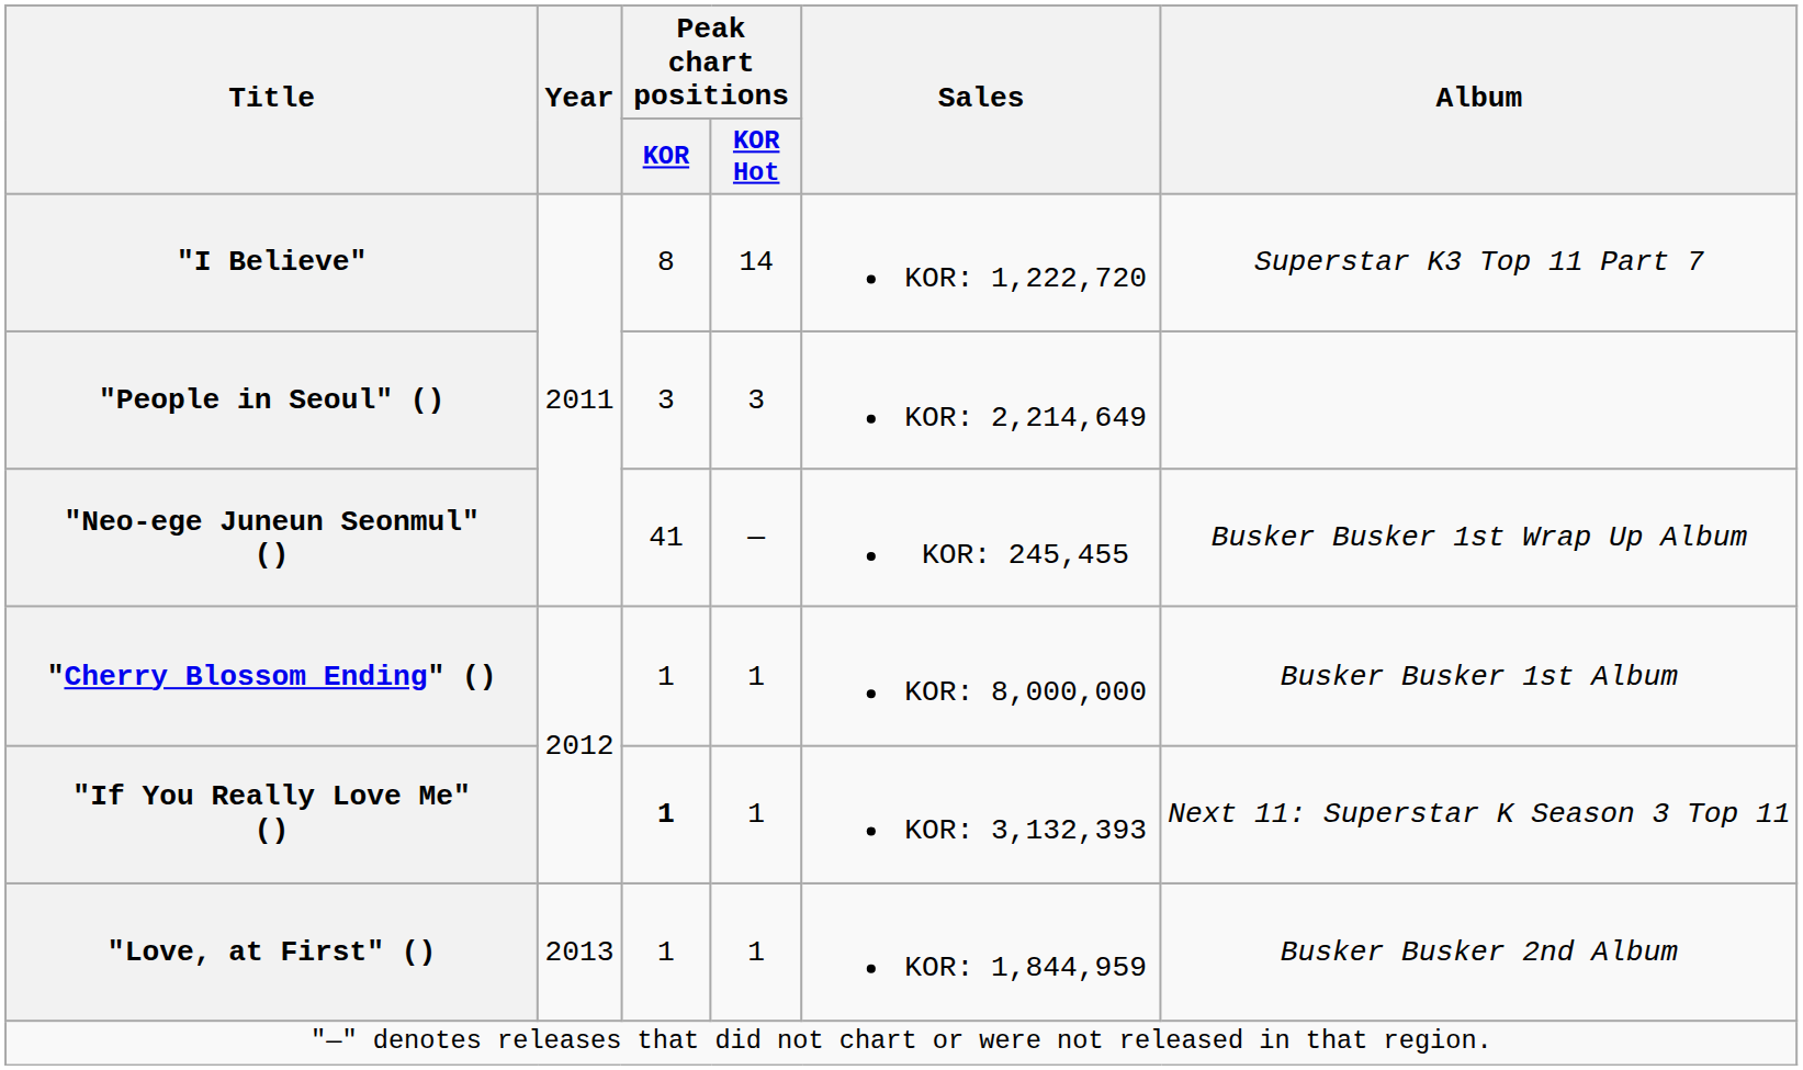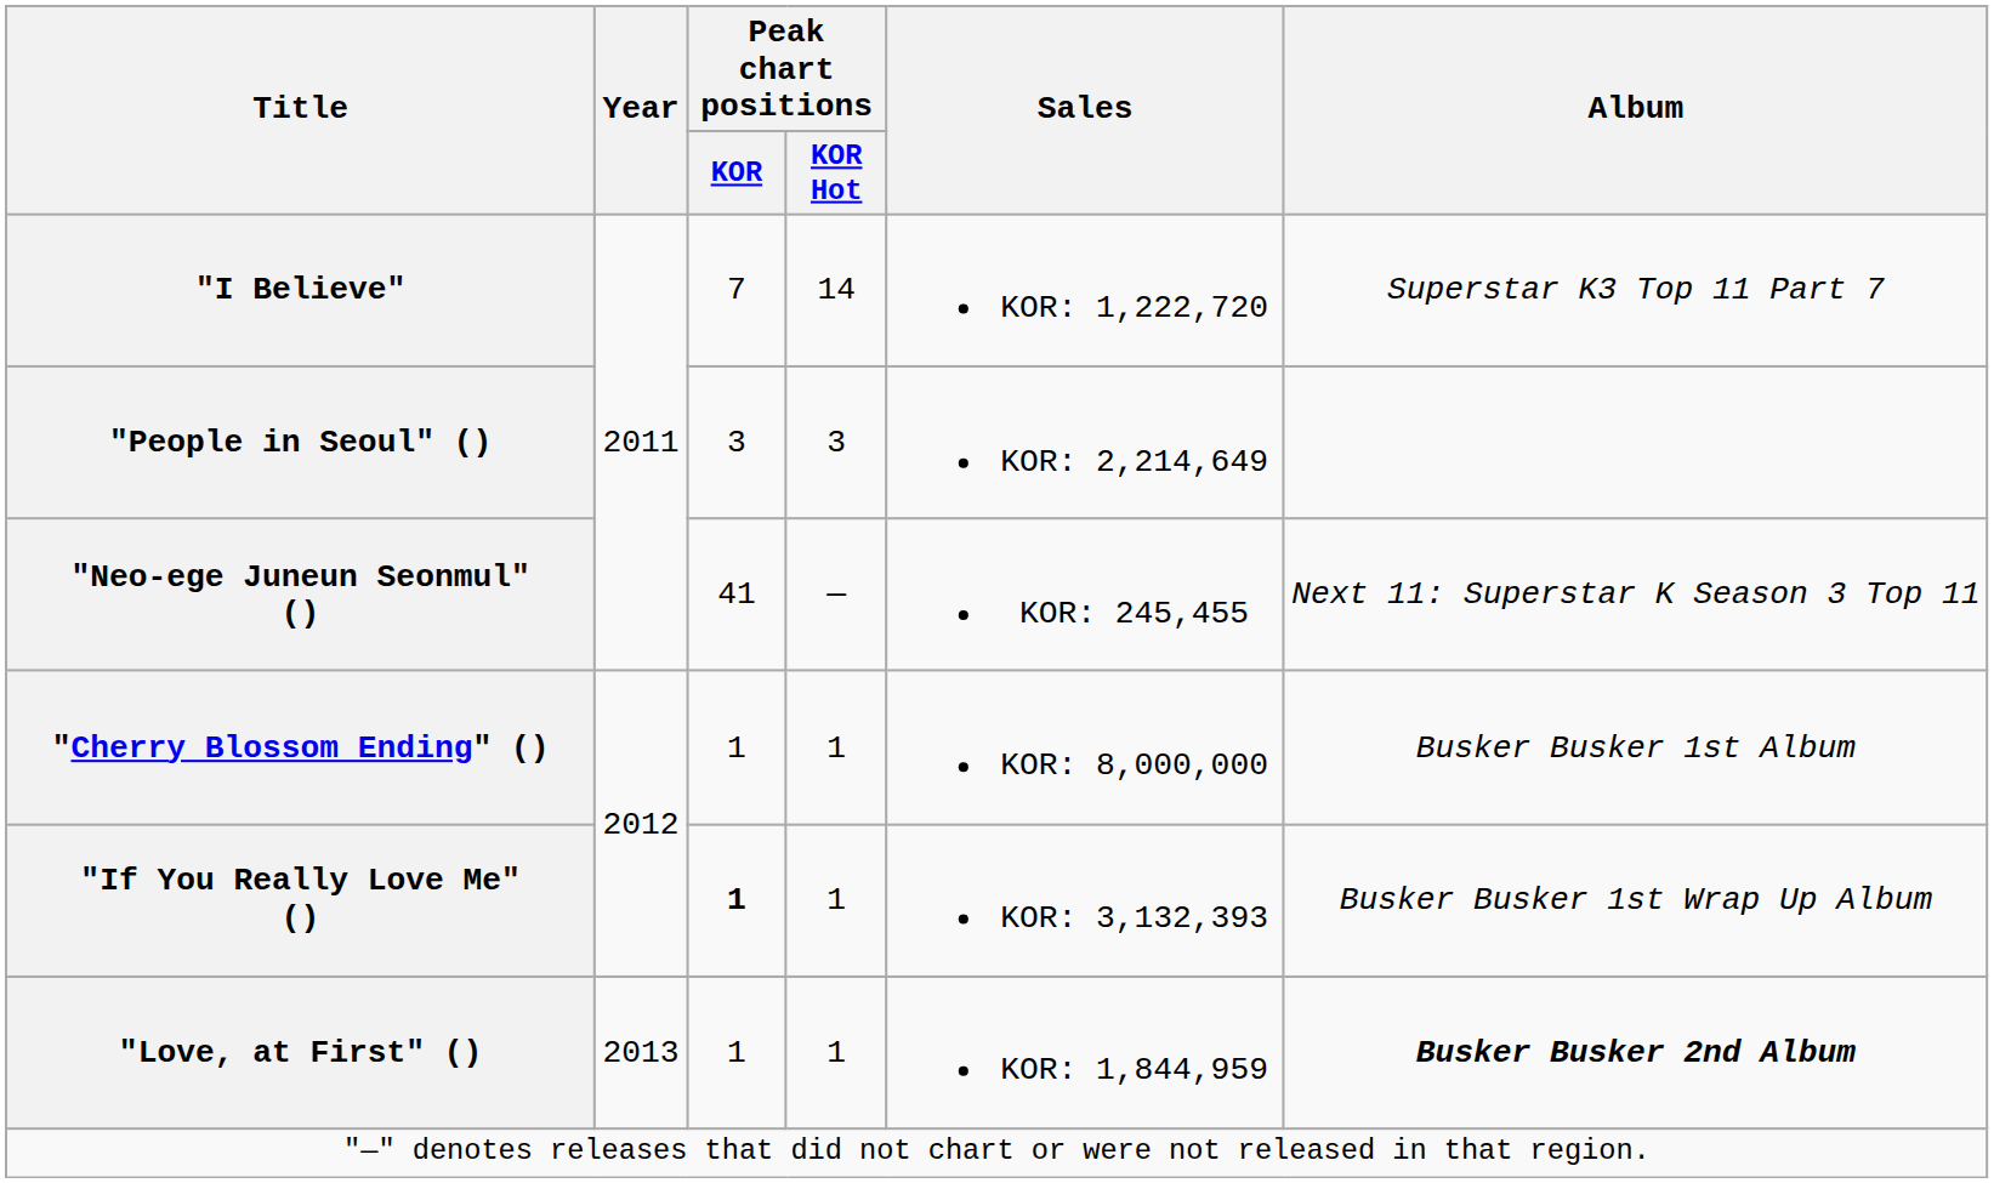 <table class="wikitable plainrowheaders" style="text-align:center;" border="1">
 <tr>
 <th scope="col" rowspan="2" style="width:18em;">Title</th>
 <th scope="col" rowspan="2">Year</th>
 <th scope="col" colspan="2">Peak chart positions</th>
 <th rowspan="2" style="width:12em;">Sales</th>
 <th scope="col" rowspan="2">Album</th>
 </tr>
 <tr>
 <th scope="col" style="width:3em;font-size:90%;"><a href='#'>KOR</a><br></th>
 <th scope="col" style="width:3em;font-size:90%;"><a href='#'>KOR Hot</a><br></th>
 </tr>
 <tr>
 <th scope="row">"I Believe"</th>
 <td rowspan="3">2011</td>
-<td>8</td>
+<td>7</td>
 <td>14</td>
 <td><br><ul><li>KOR: 1,222,720</li></ul></td>
 <td rowspan="1"><em>Superstar K3 Top 11 Part 7</em></td>
 </tr>
 <tr>
 <th scope="row">"People in Seoul" ()</th>
 <td>3</td>
 <td>3</td>
 <td><br><ul><li>KOR: 2,214,649</li></ul></td>
 <td></td>
 </tr>
 <tr>
 <th scope="row">"Neo-ege Juneun Seonmul" <br> () </th>
 <td>41</td>
 <td>—</td>
 <td><br><ul><li>KOR: 245,455</li></ul></td>
-<td><em>Busker Busker 1st Wrap Up Album</em></td>
+<td><em>Next 11: Superstar K Season 3 Top 11</em></td>
 </tr>
 <tr>
 <th scope="row">"<a href='#'>Cherry Blossom Ending</a>" ()</th>
 <td rowspan="2">2012</td>
 <td>1</td>
 <td>1</td>
 <td><br><ul><li>KOR: 8,000,000</li></ul></td>
 <td><em>Busker Busker 1st Album</em></td>
 </tr>
 <tr>
 <th scope="row">"If You Really Love Me"<br>()</th>
 <td><strong>1</strong></td>
 <td>1</td>
 <td><br><ul><li>KOR: 3,132,393</li></ul></td>
-<td><em>Next 11: Superstar K Season 3 Top 11</em></td>
+<td><em>Busker Busker 1st Wrap Up Album</em></td>
 </tr>
 <tr>
 <th scope="row">"Love, at First" ()</th>
 <td>2013</td>
 <td>1</td>
 <td>1</td>
 <td><br><ul><li>KOR: 1,844,959</li></ul></td>
-<td><em>Busker Busker 2nd Album</em></td>
+<td><strong><em>Busker Busker 2nd Album</em></strong></td>
 </tr>
 <tr>
 <td colspan="6" style="font-size:90%">"—" denotes releases that did not chart or were not released in that region.</td>
 </tr>
 </table>
